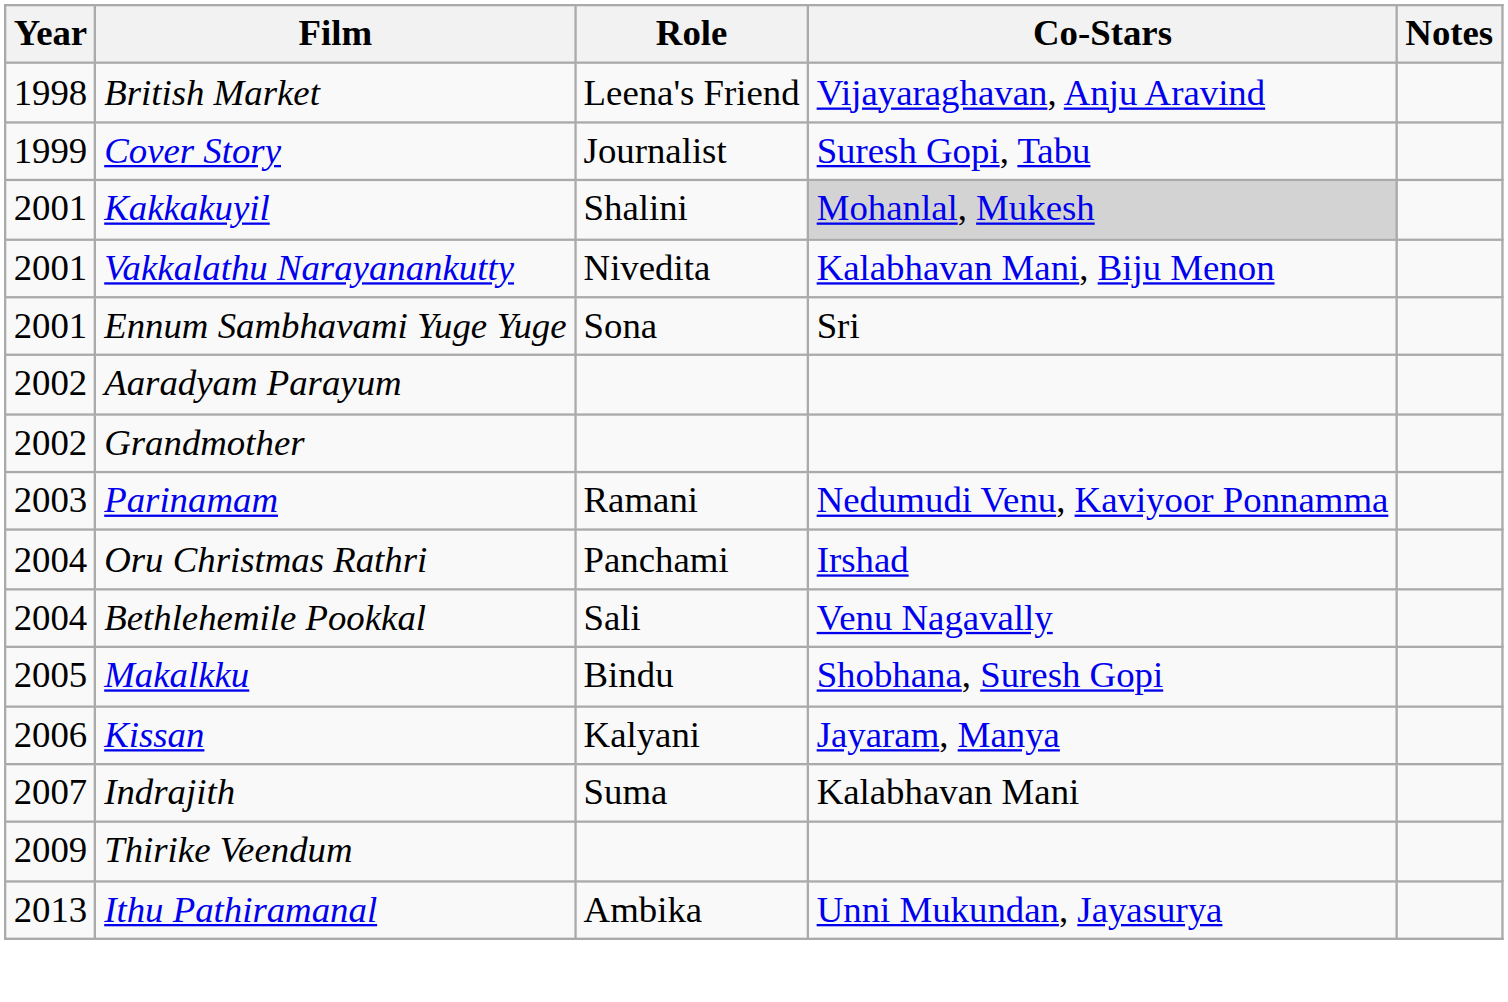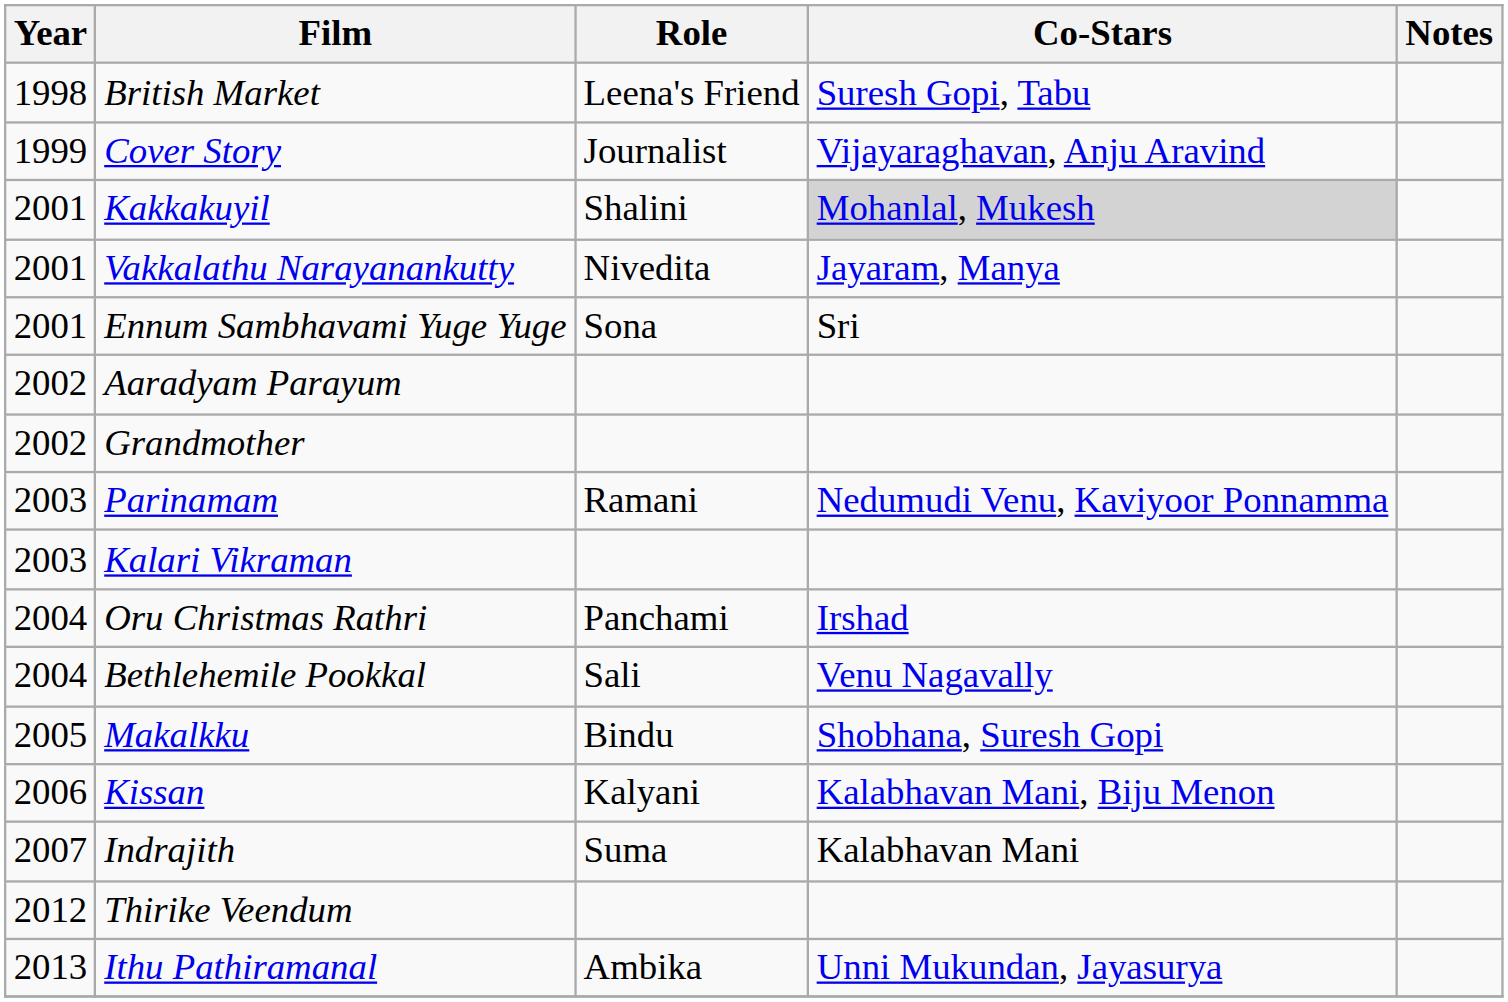 <table class="wikitable sortable">
 <tr>
 <th>Year</th>
 <th>Film</th>
 <th>Role</th>
 <th>Co-Stars</th>
 <th>Notes</th>
 </tr>
 <tr>
 <td>1998</td>
 <td><em>British Market</em></td>
 <td>Leena's Friend</td>
-<td><a href='#'>Vijayaraghavan</a>, <a href='#'>Anju Aravind</a></td>
+<td><a href='#'>Suresh Gopi</a>, <a href='#'>Tabu</a></td>
 <td></td>
 </tr>
 <tr>
 <td>1999</td>
 <td><em><a href='#'>Cover Story</a></em></td>
 <td>Journalist</td>
-<td><a href='#'>Suresh Gopi</a>, <a href='#'>Tabu</a></td>
+<td><a href='#'>Vijayaraghavan</a>, <a href='#'>Anju Aravind</a></td>
 <td></td>
 </tr>
 <tr>
 <td>2001</td>
 <td><em><a href='#'>Kakkakuyil</a></em></td>
 <td>Shalini</td>
 <td style="background: lightgrey;"><a href='#'>Mohanlal</a>, <a href='#'>Mukesh</a></td>
 <td></td>
 </tr>
 <tr>
 <td>2001</td>
 <td><em><a href='#'>Vakkalathu Narayanankutty</a></em></td>
 <td>Nivedita</td>
-<td><a href='#'>Kalabhavan Mani</a>, <a href='#'>Biju Menon</a></td>
+<td><a href='#'>Jayaram</a>, <a href='#'>Manya</a></td>
 <td></td>
 </tr>
 <tr>
 <td>2001</td>
 <td><em>Ennum Sambhavami Yuge Yuge</em></td>
 <td>Sona</td>
 <td>Sri</td>
 <td></td>
 </tr>
 <tr>
 <td>2002</td>
 <td><em>Aaradyam Parayum</em></td>
 <td></td>
 <td></td>
 <td></td>
 </tr>
 <tr>
 <td>2002</td>
 <td><em>Grandmother</em></td>
 <td></td>
 <td></td>
 <td></td>
 </tr>
 <tr>
 <td>2003</td>
 <td><em><a href='#'>Parinamam</a></em></td>
 <td>Ramani</td>
 <td><a href='#'>Nedumudi Venu</a>, <a href='#'>Kaviyoor Ponnamma</a></td>
 <td></td>
 </tr>
 <tr>
+<td>2003</td>
+<td><em><a href='#'>Kalari Vikraman</a></em></td>
+<td></td>
+<td></td>
+<td></td>
+</tr>
+<tr>
 <td>2004</td>
 <td><em>Oru Christmas Rathri</em></td>
 <td>Panchami</td>
 <td><a href='#'>Irshad</a></td>
 <td></td>
 </tr>
 <tr>
 <td>2004</td>
 <td><em>Bethlehemile Pookkal</em></td>
 <td>Sali</td>
 <td><a href='#'>Venu Nagavally</a></td>
 <td></td>
 </tr>
 <tr>
 <td>2005</td>
 <td><em><a href='#'>Makalkku</a></em></td>
 <td>Bindu</td>
 <td><a href='#'>Shobhana</a>, <a href='#'>Suresh Gopi</a></td>
 <td></td>
 </tr>
 <tr>
 <td>2006</td>
 <td><em><a href='#'>Kissan</a></em></td>
 <td>Kalyani</td>
-<td><a href='#'>Jayaram</a>, <a href='#'>Manya</a></td>
+<td><a href='#'>Kalabhavan Mani</a>, <a href='#'>Biju Menon</a></td>
 <td></td>
 </tr>
 <tr>
 <td>2007</td>
 <td><em>Indrajith</em></td>
 <td>Suma</td>
 <td>Kalabhavan Mani</td>
 <td></td>
 </tr>
 <tr>
-<td>2009</td>
+<td>2012</td>
 <td><em>Thirike Veendum</em></td>
 <td></td>
 <td></td>
 <td></td>
 </tr>
 <tr>
 <td>2013</td>
 <td><em><a href='#'>Ithu Pathiramanal</a></em></td>
 <td>Ambika</td>
 <td><a href='#'>Unni Mukundan</a>, <a href='#'>Jayasurya</a></td>
 <td></td>
 </tr>
 <tr>
 </tr>
 </table>
